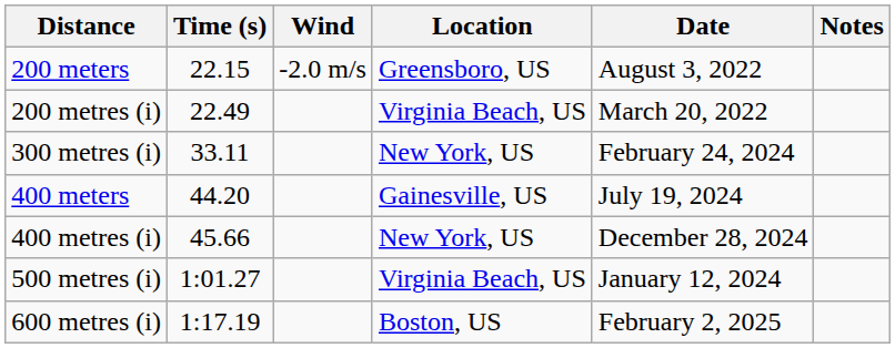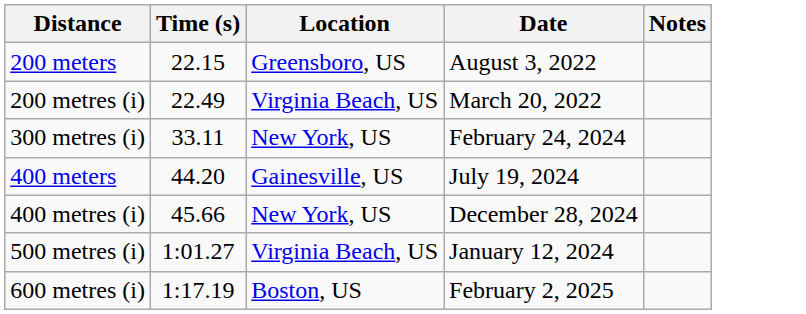 <table class="wikitable">
 <tr>
 <th>Distance</th>
 <th>Time (s)</th>
-<th>Wind</th>
 <th>Location</th>
 <th>Date</th>
 <th>Notes</th>
 </tr>
 <tr>
 <td><a href='#'>200 meters</a></td>
 <td style="text-align:center;">22.15</td>
-<td>-2.0 m/s</td>
 <td><a href='#'>Greensboro</a>, US</td>
 <td>August 3, 2022</td>
 <td></td>
 </tr>
 <tr>
 <td>200 metres (i)</td>
 <td style="text-align:center;">22.49</td>
-<td></td>
 <td><a href='#'>Virginia Beach</a>, US</td>
 <td>March 20, 2022</td>
 <td></td>
 </tr>
 <tr>
 <td>300 metres (i)</td>
 <td style="text-align:center;">33.11</td>
-<td></td>
 <td><a href='#'>New York</a>, US</td>
 <td>February 24, 2024</td>
 <td></td>
 </tr>
 <tr>
 <td><a href='#'>400 meters</a></td>
 <td style="text-align:center;">44.20</td>
-<td></td>
 <td><a href='#'>Gainesville</a>, US</td>
 <td>July 19, 2024</td>
 <td></td>
 </tr>
 <tr>
 <td>400 metres (i)</td>
 <td style="text-align:center;">45.66</td>
-<td></td>
 <td><a href='#'>New York</a>, US</td>
 <td>December 28, 2024</td>
 <td></td>
 </tr>
 <tr>
 <td>500 metres (i)</td>
 <td style="text-align:center;">1:01.27</td>
-<td></td>
 <td><a href='#'>Virginia Beach</a>, US</td>
 <td>January 12, 2024</td>
 <td></td>
 </tr>
 <tr>
 <td>600 metres (i)</td>
 <td style="text-align:center;">1:17.19</td>
-<td></td>
 <td><a href='#'>Boston</a>, US</td>
 <td>February 2, 2025</td>
 <td></td>
 </tr>
 </table>
